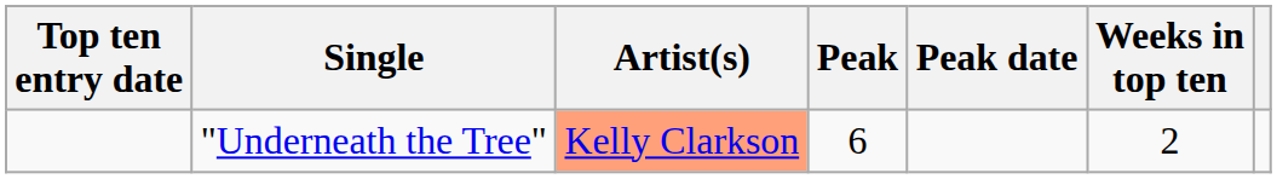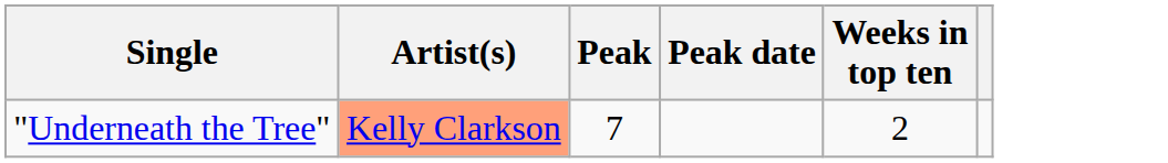 <table class="wikitable">
 <tr>
-<th>Top ten<br>entry date</th>
 <th>Single</th>
 <th>Artist(s)</th>
 <th data-sort-type="number">Peak</th>
 <th>Peak date</th>
 <th data-sort-type="number">Weeks in<br>top ten</th>
 <th></th>
 </tr>
 <tr>
-<td></td>
 <td>"<a href='#'>Underneath the Tree</a>"</td>
 <td style="background: lightsalmon;"><a href='#'>Kelly Clarkson</a></td>
-<td style="text-align:center;">6</td>
+<td style="text-align:center;">7</td>
 <td></td>
 <td style="text-align:center;">2</td>
 <td></td>
 </tr>
 </table>
